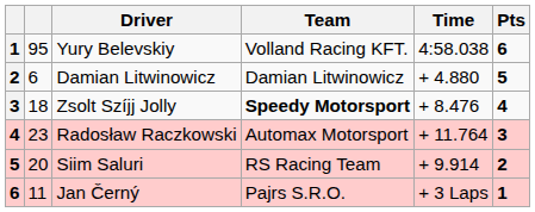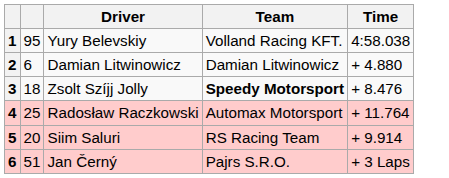 <table class="wikitable" style="font-size:95%">
 <tr>
 <th></th>
 <th></th>
 <th>Driver</th>
 <th>Team</th>
 <th>Time</th>
-<th>Pts</th>
 </tr>
 <tr>
 <th>1</th>
 <td>95</td>
 <td> Yury Belevskiy</td>
 <td>Volland Racing KFT.</td>
 <td>4:58.038</td>
-<td><strong>6</strong></td>
 </tr>
 <tr>
 <th>2</th>
 <td>6</td>
 <td> Damian Litwinowicz</td>
 <td>Damian Litwinowicz</td>
 <td>+ 4.880</td>
-<td><strong>5</strong></td>
 </tr>
 <tr>
 <th>3</th>
 <td>18</td>
 <td> Zsolt Szíjj Jolly</td>
 <td><strong>Speedy Motorsport</strong></td>
 <td>+ 8.476</td>
-<td><strong>4</strong></td>
 </tr>
 <tr>
 <th style="background:#ffcccc;">4</th>
-<td style="background:#ffcccc;">23</td>
+<td style="background:#ffcccc;">25</td>
 <td style="background:#ffcccc;"> Radosław Raczkowski</td>
 <td style="background:#ffcccc;">Automax Motorsport</td>
 <td style="background:#ffcccc;">+ 11.764</td>
-<td style="background:#ffcccc;"><strong>3</strong></td>
 </tr>
 <tr>
 <th style="background:#ffcccc;">5</th>
 <td style="background:#ffcccc;">20</td>
 <td style="background:#ffcccc;"> Siim Saluri</td>
 <td style="background:#ffcccc;">RS Racing Team</td>
 <td style="background:#ffcccc;">+ 9.914</td>
-<td style="background:#ffcccc;"><strong>2</strong></td>
 </tr>
 <tr>
 <th style="background:#ffcccc;">6</th>
-<td style="background:#ffcccc;">11</td>
+<td style="background:#ffcccc;">51</td>
 <td style="background:#ffcccc;"> Jan Černý</td>
 <td style="background:#ffcccc;">Pajrs S.R.O.</td>
 <td style="background:#ffcccc;">+ 3 Laps</td>
-<td style="background:#ffcccc;"><strong>1</strong></td>
 </tr>
 </table>
